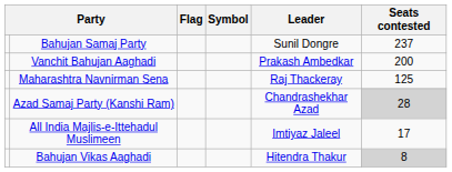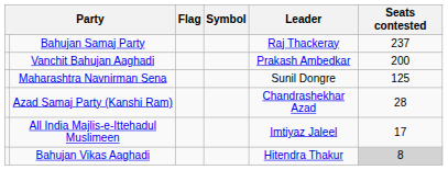 <table class="wikitable" width="50%" style="text-align:center;">
 <tr>
 <th colspan="2">Party</th>
 <th>Flag</th>
 <th>Symbol</th>
 <th>Leader</th>
 <th>Seats contested</th>
 </tr>
 <tr>
 <td></td>
 <td><a href='#'>Bahujan Samaj Party</a></td>
 <td></td>
 <td></td>
-<td>Sunil Dongre</td>
+<td><a href='#'>Raj Thackeray</a></td>
 <td>237</td>
 </tr>
 <tr>
 <td></td>
 <td><a href='#'>Vanchit Bahujan Aaghadi</a></td>
 <td></td>
 <td></td>
 <td><a href='#'>Prakash Ambedkar</a></td>
 <td>200</td>
 </tr>
 <tr>
 <td></td>
 <td><a href='#'>Maharashtra Navnirman Sena</a></td>
 <td></td>
 <td></td>
-<td><a href='#'>Raj Thackeray</a></td>
+<td>Sunil Dongre</td>
 <td>125</td>
 </tr>
 <tr>
 <td></td>
 <td><a href='#'>Azad Samaj Party (Kanshi Ram)</a></td>
 <td></td>
 <td></td>
 <td><a href='#'>Chandrashekhar Azad</a></td>
-<td style="background: lightgrey;">28</td>
+<td>28</td>
 </tr>
 <tr>
 <td></td>
 <td><a href='#'>All India Majlis-e-Ittehadul Muslimeen</a></td>
 <td></td>
 <td></td>
 <td><a href='#'>Imtiyaz Jaleel</a></td>
 <td>17</td>
 </tr>
 <tr>
 <td></td>
 <td><a href='#'>Bahujan Vikas Aaghadi</a></td>
 <td></td>
 <td></td>
 <td><a href='#'>Hitendra Thakur</a></td>
 <td style="background: lightgrey;">8</td>
 </tr>
 </table>
